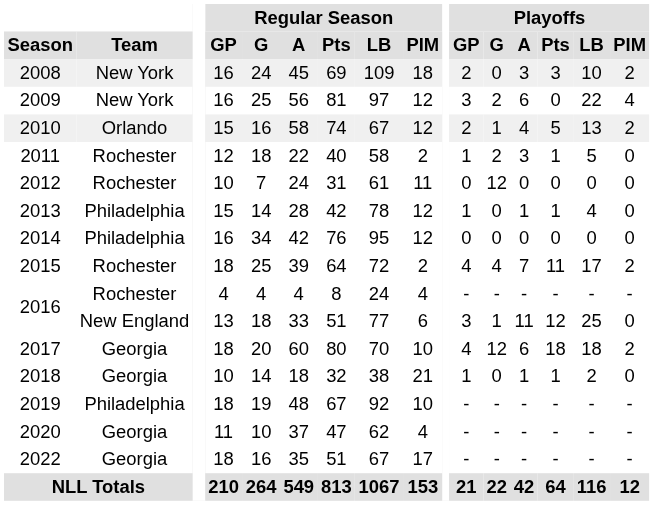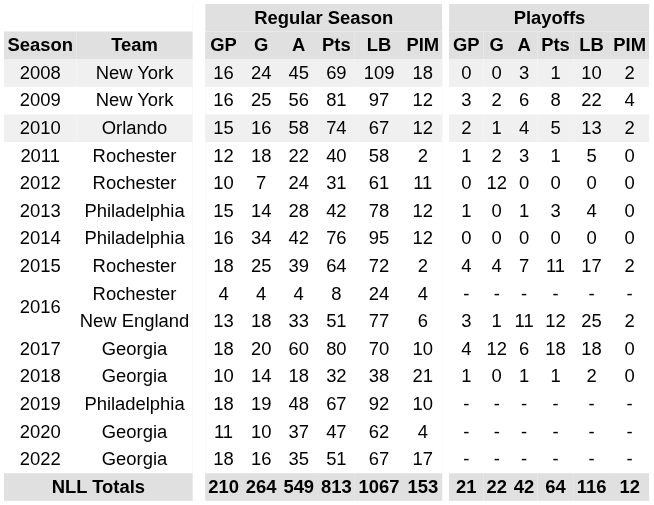 <table BORDER="0" CELLPADDING="3" CELLSPACING="0">
 <tr ALIGN="center" bgcolor="#e0e0e0">
 <th colspan="2" bgcolor="#ffffff"> </th>
 <th rowspan="95" bgcolor="#ffffff"> </th>
 <th colspan="6">Regular Season</th>
 <th rowspan="95" bgcolor="#ffffff"></th>
 <th colspan="6">Playoffs</th>
 </tr>
 <tr ALIGN="center" bgcolor="#e0e0e0">
 <th>Season</th>
 <th>Team</th>
 <th>GP</th>
 <th>G</th>
 <th>A</th>
 <th>Pts</th>
 <th>LB</th>
 <th>PIM</th>
 <th>GP</th>
 <th>G</th>
 <th>A</th>
 <th>Pts</th>
 <th>LB</th>
 <th>PIM</th>
 </tr>
 <tr ALIGN="center" bgcolor="#f0f0f0">
 <td>2008</td>
 <td>New York</td>
 <td>16</td>
 <td>24</td>
 <td>45</td>
 <td>69</td>
 <td>109</td>
 <td>18</td>
-<td>2</td>
+<td>0</td>
 <td>0</td>
 <td>3</td>
-<td>3</td>
+<td>1</td>
 <td>10</td>
 <td>2</td>
 </tr>
 <tr ALIGN="center">
 <td>2009</td>
 <td>New York</td>
 <td>16</td>
 <td>25</td>
 <td>56</td>
 <td>81</td>
 <td>97</td>
 <td>12</td>
 <td>3</td>
 <td>2</td>
 <td>6</td>
-<td>0</td>
+<td>8</td>
 <td>22</td>
 <td>4</td>
 </tr>
 <tr ALIGN="center" bgcolor="#f0f0f0">
 <td>2010</td>
 <td>Orlando</td>
 <td>15</td>
 <td>16</td>
 <td>58</td>
 <td>74</td>
 <td>67</td>
 <td>12</td>
 <td>2</td>
 <td>1</td>
 <td>4</td>
 <td>5</td>
 <td>13</td>
 <td>2</td>
 </tr>
 <tr ALIGN="center">
 <td>2011</td>
 <td>Rochester</td>
 <td>12</td>
 <td>18</td>
 <td>22</td>
 <td>40</td>
 <td>58</td>
 <td>2</td>
 <td>1</td>
 <td>2</td>
 <td>3</td>
 <td>1</td>
 <td>5</td>
 <td>0</td>
 </tr>
 <tr ALIGN="center">
 <td>2012</td>
 <td>Rochester</td>
 <td>10</td>
 <td>7</td>
 <td>24</td>
 <td>31</td>
 <td>61</td>
 <td>11</td>
 <td>0</td>
 <td>12</td>
 <td>0</td>
 <td>0</td>
 <td>0</td>
 <td>0</td>
 </tr>
 <tr ALIGN="center">
 <td>2013</td>
 <td>Philadelphia</td>
 <td>15</td>
 <td>14</td>
 <td>28</td>
 <td>42</td>
 <td>78</td>
 <td>12</td>
 <td>1</td>
 <td>0</td>
 <td>1</td>
-<td>1</td>
+<td>3</td>
 <td>4</td>
 <td>0</td>
 </tr>
 <tr ALIGN="center">
 <td>2014</td>
 <td>Philadelphia</td>
 <td>16</td>
 <td>34</td>
 <td>42</td>
 <td>76</td>
 <td>95</td>
 <td>12</td>
 <td>0</td>
 <td>0</td>
 <td>0</td>
 <td>0</td>
 <td>0</td>
 <td>0</td>
 </tr>
 <tr align="center">
 <td>2015</td>
 <td>Rochester</td>
 <td>18</td>
 <td>25</td>
 <td>39</td>
 <td>64</td>
 <td>72</td>
 <td>2</td>
 <td>4</td>
 <td>4</td>
 <td>7</td>
 <td>11</td>
 <td>17</td>
 <td>2</td>
 </tr>
 <tr align="center">
 <td rowspan="2">2016</td>
 <td>Rochester</td>
 <td>4</td>
 <td>4</td>
 <td>4</td>
 <td>8</td>
 <td>24</td>
 <td>4</td>
 <td>-</td>
 <td>-</td>
 <td>-</td>
 <td>-</td>
 <td>-</td>
 <td>-</td>
 </tr>
 <tr align="center">
 <td>New England</td>
 <td>13</td>
 <td>18</td>
 <td>33</td>
 <td>51</td>
 <td>77</td>
 <td>6</td>
 <td>3</td>
 <td>1</td>
 <td>11</td>
 <td>12</td>
 <td>25</td>
-<td>0</td>
+<td>2</td>
 </tr>
 <tr align="center">
 <td>2017</td>
 <td>Georgia</td>
 <td>18</td>
 <td>20</td>
 <td>60</td>
 <td>80</td>
 <td>70</td>
 <td>10</td>
 <td>4</td>
 <td>12</td>
 <td>6</td>
 <td>18</td>
 <td>18</td>
-<td>2</td>
+<td>0</td>
 </tr>
 <tr align="center">
 <td>2018</td>
 <td>Georgia</td>
 <td>10</td>
 <td>14</td>
 <td>18</td>
 <td>32</td>
 <td>38</td>
 <td>21</td>
 <td>1</td>
 <td>0</td>
 <td>1</td>
 <td>1</td>
 <td>2</td>
 <td>0</td>
 </tr>
 <tr align="center">
 <td>2019</td>
 <td>Philadelphia</td>
 <td>18</td>
 <td>19</td>
 <td>48</td>
 <td>67</td>
 <td>92</td>
 <td>10</td>
 <td>-</td>
 <td>-</td>
 <td>-</td>
 <td>-</td>
 <td>-</td>
 <td>-</td>
 </tr>
 <tr align="center">
 <td>2020</td>
 <td>Georgia</td>
 <td>11</td>
 <td>10</td>
 <td>37</td>
 <td>47</td>
 <td>62</td>
 <td>4</td>
 <td>-</td>
 <td>-</td>
 <td>-</td>
 <td>-</td>
 <td>-</td>
 <td>-</td>
 </tr>
 <tr align="center">
 <td>2022</td>
 <td>Georgia</td>
 <td>18</td>
 <td>16</td>
 <td>35</td>
 <td>51</td>
 <td>67</td>
 <td>17</td>
 <td>-</td>
 <td>-</td>
 <td>-</td>
 <td>-</td>
 <td>-</td>
 <td>-</td>
 </tr>
 <tr align="center" bgcolor="#e0e0e0">
 <th colspan="2">NLL Totals</th>
 <th>210</th>
 <th>264</th>
 <th>549</th>
 <th>813</th>
 <th>1067</th>
 <th>153</th>
 <th>21</th>
 <th>22</th>
 <th>42</th>
 <th>64</th>
 <th>116</th>
 <th>12</th>
 </tr>
 </table>
